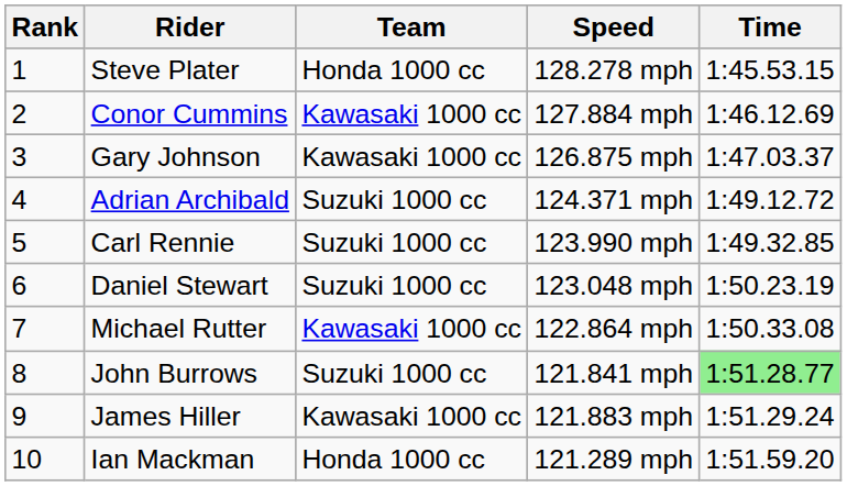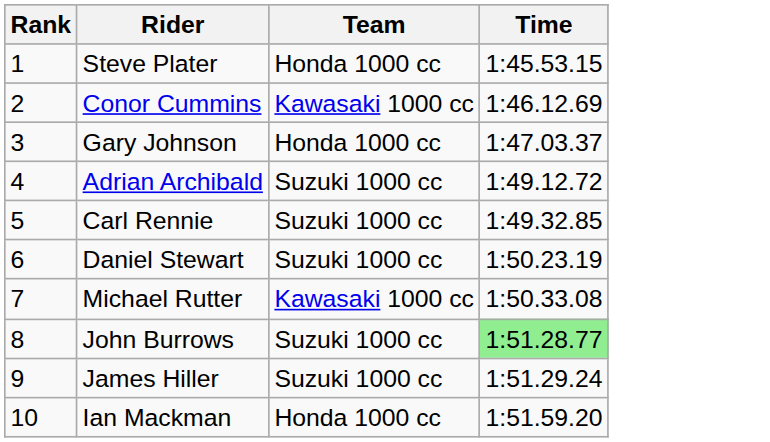 <table class="wikitable" style="font-size: 95%;">
 <tr style="background:#efefef;">
 <th>Rank</th>
 <th>Rider</th>
 <th>Team</th>
-<th>Speed</th>
 <th>Time</th>
 </tr>
 <tr>
 <td>1</td>
 <td> Steve Plater</td>
 <td>Honda 1000 cc</td>
-<td>128.278 mph</td>
 <td>1:45.53.15</td>
 </tr>
 <tr>
 <td>2</td>
 <td> <a href='#'>Conor Cummins</a></td>
 <td><a href='#'>Kawasaki</a> 1000 cc</td>
-<td>127.884 mph</td>
 <td>1:46.12.69</td>
 </tr>
 <tr>
 <td>3</td>
 <td> Gary Johnson</td>
-<td>Kawasaki 1000 cc</td>
-<td>126.875 mph</td>
+<td>Honda 1000 cc</td>
 <td>1:47.03.37</td>
 </tr>
 <tr>
 <td>4</td>
 <td> <a href='#'>Adrian Archibald</a></td>
 <td>Suzuki 1000 cc</td>
-<td>124.371 mph</td>
 <td>1:49.12.72</td>
 </tr>
 <tr>
 <td>5</td>
 <td> Carl Rennie</td>
 <td>Suzuki 1000 cc</td>
-<td>123.990 mph</td>
 <td>1:49.32.85</td>
 </tr>
 <tr>
 <td>6</td>
 <td> Daniel Stewart</td>
 <td>Suzuki 1000 cc</td>
-<td>123.048 mph</td>
 <td>1:50.23.19</td>
 </tr>
 <tr>
 <td>7</td>
 <td> Michael Rutter</td>
 <td><a href='#'>Kawasaki</a> 1000 cc</td>
-<td>122.864 mph</td>
 <td>1:50.33.08</td>
 </tr>
 <tr>
 <td>8</td>
 <td> John Burrows</td>
 <td>Suzuki 1000 cc</td>
-<td>121.841 mph</td>
 <td style="background: lightgreen;">1:51.28.77</td>
 </tr>
 <tr>
 <td>9</td>
 <td> James Hiller</td>
-<td>Kawasaki 1000 cc</td>
-<td>121.883 mph</td>
+<td>Suzuki 1000 cc</td>
 <td>1:51.29.24</td>
 </tr>
 <tr>
 <td>10</td>
 <td> Ian Mackman</td>
 <td>Honda 1000 cc</td>
-<td>121.289 mph</td>
 <td>1:51.59.20</td>
 </tr>
 </table>
